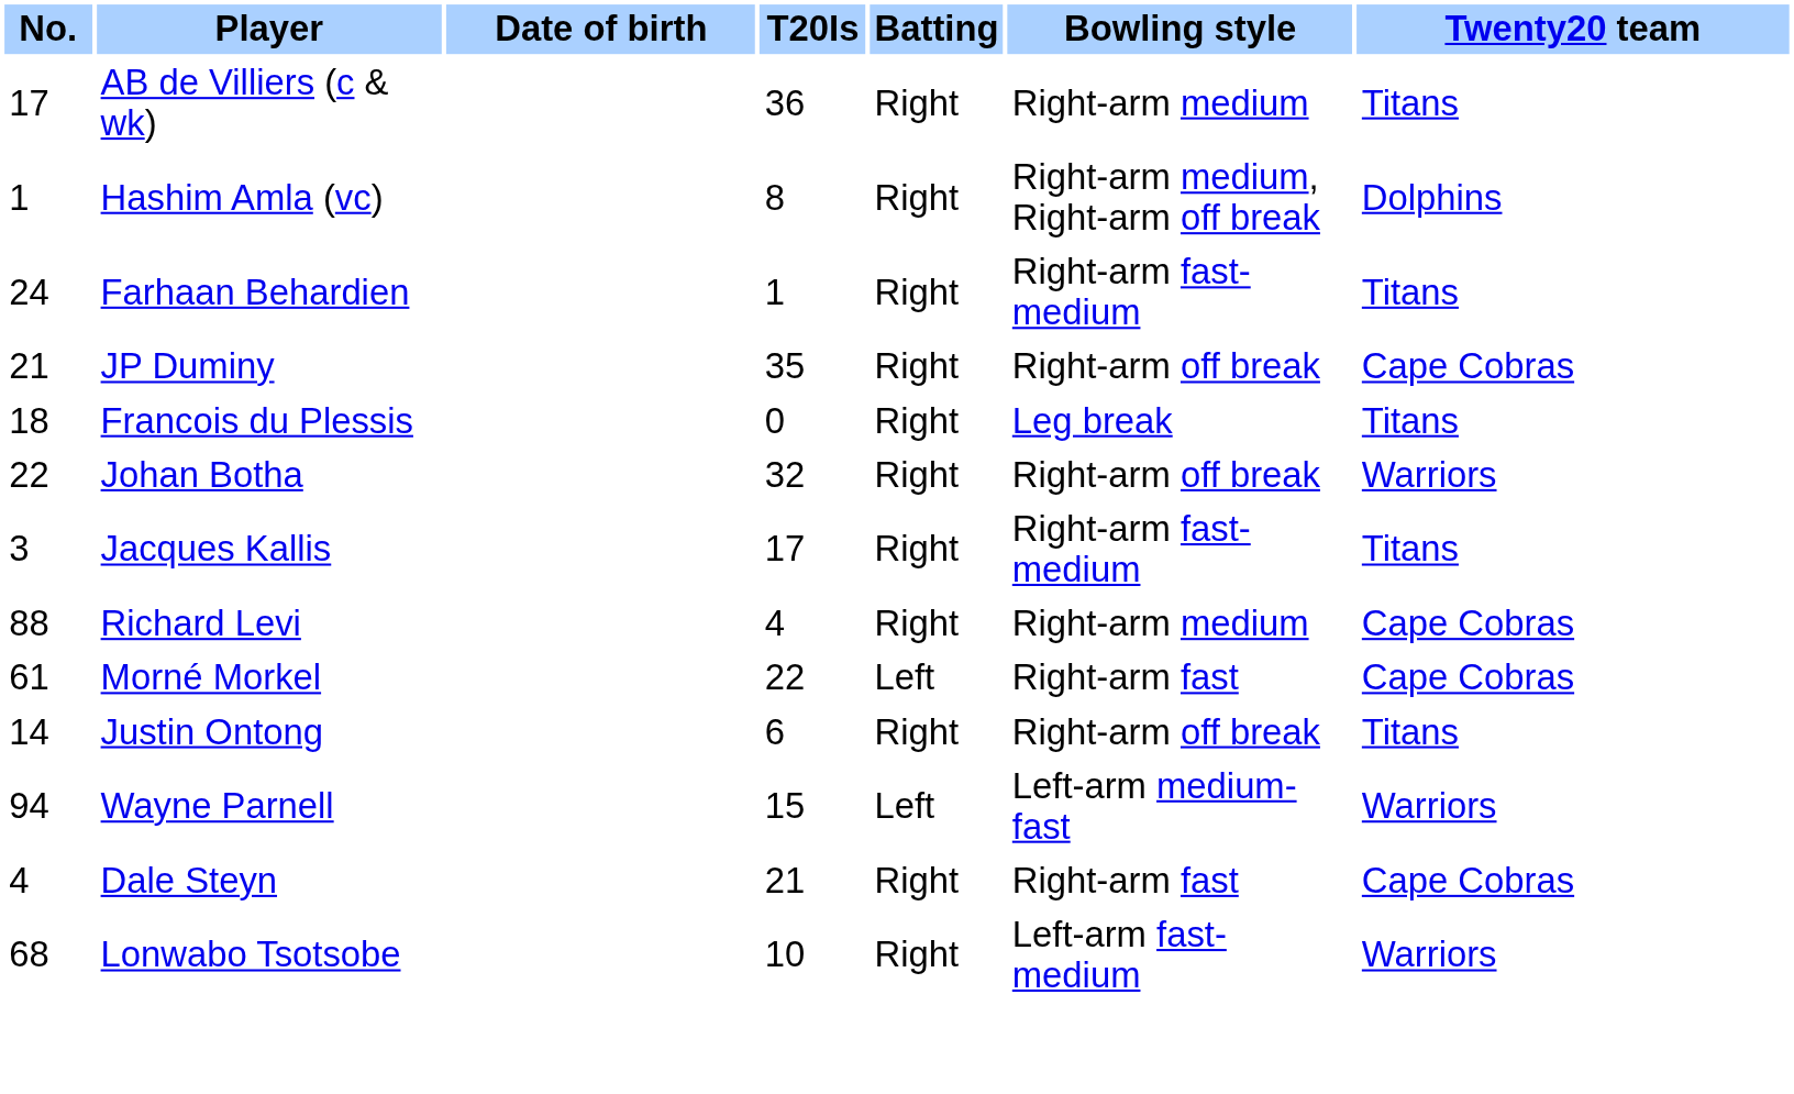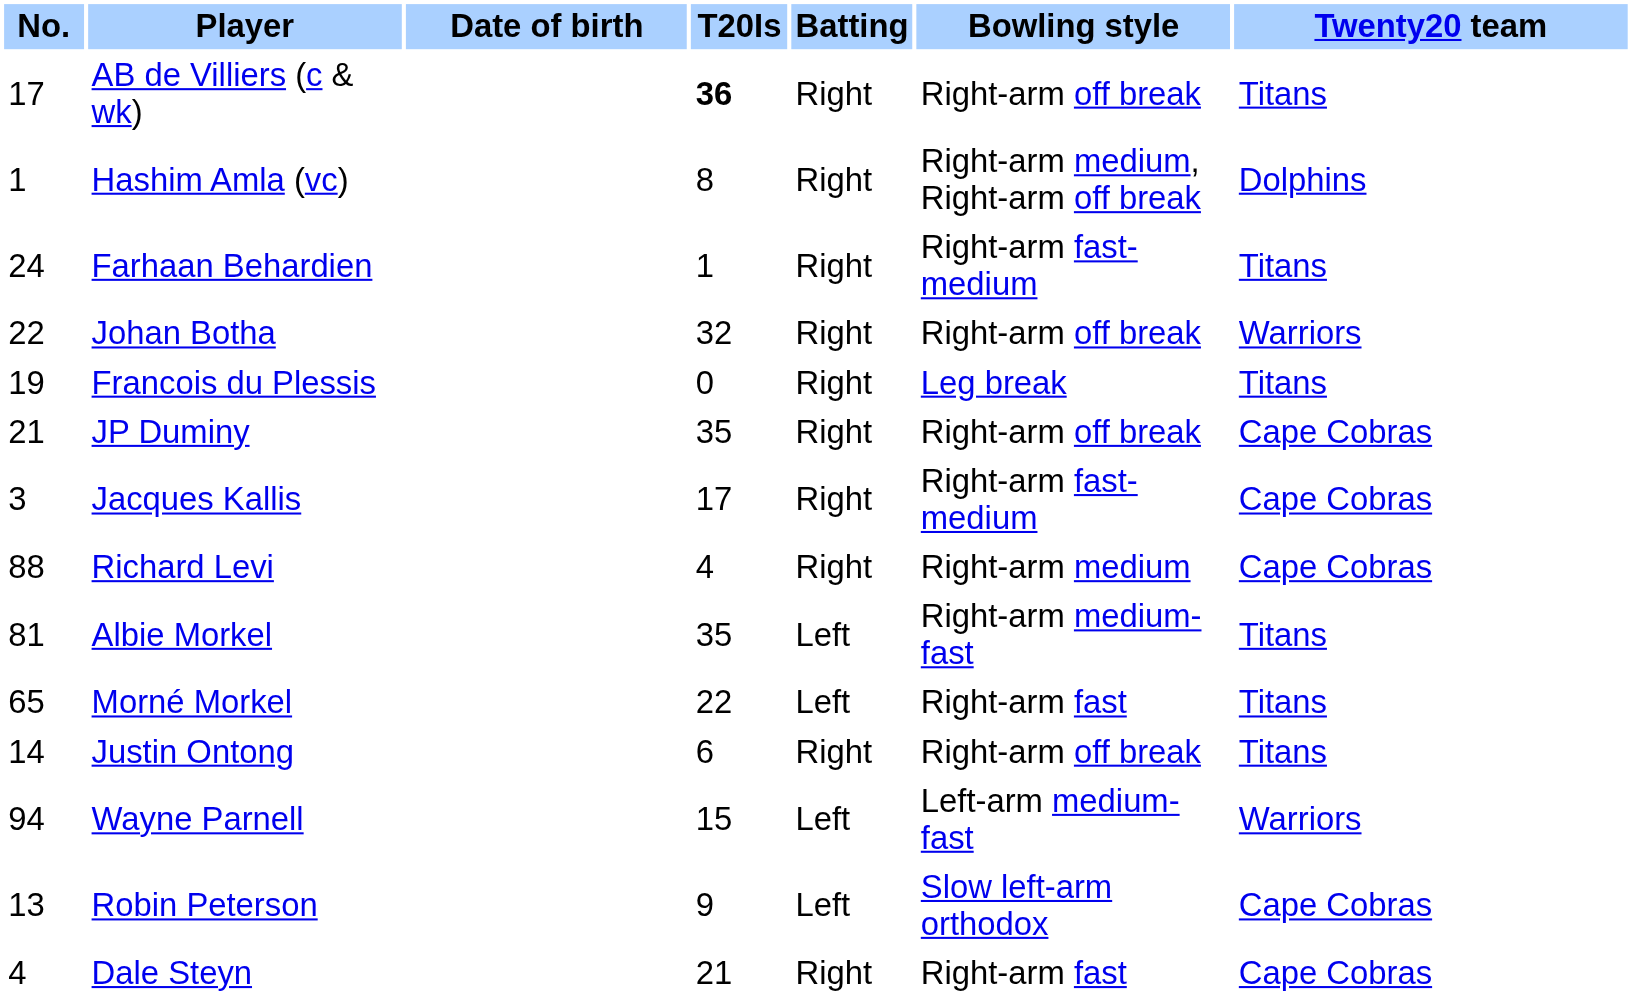 <table border="0" cellspacing="2" cellpadding="2" style="width:90%;">
 <tr style="background:#aad0ff;">
 <th scope="col" width="5%">No.</th>
 <th scope="col" width="20%">Player</th>
 <th scope="col" width="18%">Date of birth</th>
 <th scope="col" width="6%">T20Is</th>
 <th scope="col" width="6%">Batting</th>
 <th scope="col" width="20%">Bowling style</th>
 <th scope="col" width="25%"><a href='#'>Twenty20</a> team</th>
 </tr>
 <tr>
 <td>17</td>
 <td><a href='#'>AB de Villiers</a> (<a href='#'>c</a> & <a href='#'>wk</a>)</td>
 <td></td>
-<td>36</td>
+<td><strong>36</strong></td>
 <td>Right</td>
-<td>Right-arm <a href='#'>medium</a></td>
+<td>Right-arm <a href='#'>off break</a></td>
 <td> <a href='#'>Titans</a></td>
 </tr>
 <tr>
 <td>1</td>
 <td><a href='#'>Hashim Amla</a> (<a href='#'>vc</a>)</td>
 <td></td>
 <td>8</td>
 <td>Right</td>
 <td>Right-arm <a href='#'>medium</a>, Right-arm <a href='#'>off break</a></td>
 <td> <a href='#'>Dolphins</a></td>
 </tr>
 <tr>
 <td>24</td>
 <td><a href='#'>Farhaan Behardien</a></td>
 <td></td>
 <td>1</td>
 <td>Right</td>
 <td>Right-arm <a href='#'>fast-medium</a></td>
 <td> <a href='#'>Titans</a></td>
 </tr>
 <tr>
+<td>22</td>
+<td><a href='#'>Johan Botha</a></td>
+<td></td>
+<td>32</td>
+<td>Right</td>
+<td>Right-arm <a href='#'>off break</a></td>
+<td> <a href='#'>Warriors</a></td>
+</tr>
+<tr>
+<td>19</td>
+<td><a href='#'>Francois du Plessis</a></td>
+<td></td>
+<td>0</td>
+<td>Right</td>
+<td><a href='#'>Leg break</a></td>
+<td> <a href='#'>Titans</a></td>
+</tr>
+<tr>
 <td>21</td>
 <td><a href='#'>JP Duminy</a></td>
 <td></td>
 <td>35</td>
 <td>Right</td>
 <td>Right-arm <a href='#'>off break</a></td>
 <td> <a href='#'>Cape Cobras</a></td>
 </tr>
 <tr>
-<td>18</td>
-<td><a href='#'>Francois du Plessis</a></td>
-<td></td>
-<td>0</td>
-<td>Right</td>
-<td><a href='#'>Leg break</a></td>
-<td> <a href='#'>Titans</a></td>
-</tr>
-<tr>
-<td>22</td>
-<td><a href='#'>Johan Botha</a></td>
-<td></td>
-<td>32</td>
-<td>Right</td>
-<td>Right-arm <a href='#'>off break</a></td>
-<td> <a href='#'>Warriors</a></td>
-</tr>
-<tr>
 <td>3</td>
 <td><a href='#'>Jacques Kallis</a></td>
 <td></td>
 <td>17</td>
 <td>Right</td>
 <td>Right-arm <a href='#'>fast-medium</a></td>
-<td> <a href='#'>Titans</a></td>
+<td> <a href='#'>Cape Cobras</a></td>
 </tr>
 <tr>
 <td>88</td>
 <td><a href='#'>Richard Levi</a></td>
 <td></td>
 <td>4</td>
 <td>Right</td>
 <td>Right-arm <a href='#'>medium</a></td>
 <td> <a href='#'>Cape Cobras</a></td>
 </tr>
 <tr>
-<td>61</td>
+<td>81</td>
+<td><a href='#'>Albie Morkel</a></td>
+<td></td>
+<td>35</td>
+<td>Left</td>
+<td>Right-arm <a href='#'>medium-fast</a></td>
+<td> <a href='#'>Titans</a></td>
+</tr>
+<tr>
+<td>65</td>
 <td><a href='#'>Morné Morkel</a></td>
 <td></td>
 <td>22</td>
 <td>Left</td>
 <td>Right-arm <a href='#'>fast</a></td>
-<td> <a href='#'>Cape Cobras</a></td>
+<td> <a href='#'>Titans</a></td>
 </tr>
 <tr>
 <td>14</td>
 <td><a href='#'>Justin Ontong</a></td>
 <td></td>
 <td>6</td>
 <td>Right</td>
 <td>Right-arm <a href='#'>off break</a></td>
 <td> <a href='#'>Titans</a></td>
 </tr>
 <tr>
 <td>94</td>
 <td><a href='#'>Wayne Parnell</a></td>
 <td></td>
 <td>15</td>
 <td>Left</td>
 <td>Left-arm <a href='#'>medium-fast</a></td>
 <td> <a href='#'>Warriors</a></td>
 </tr>
 <tr>
+<td>13</td>
+<td><a href='#'>Robin Peterson</a></td>
+<td></td>
+<td>9</td>
+<td>Left</td>
+<td><a href='#'>Slow left-arm orthodox</a></td>
+<td> <a href='#'>Cape Cobras</a></td>
+</tr>
+<tr>
 <td>4</td>
 <td><a href='#'>Dale Steyn</a></td>
 <td></td>
 <td>21</td>
 <td>Right</td>
 <td>Right-arm <a href='#'>fast</a></td>
 <td> <a href='#'>Cape Cobras</a></td>
 </tr>
-<tr>
-<td>68</td>
-<td><a href='#'>Lonwabo Tsotsobe</a></td>
-<td></td>
-<td>10</td>
-<td>Right</td>
-<td>Left-arm <a href='#'>fast-medium</a></td>
-<td> <a href='#'>Warriors</a></td>
-</tr>
 </table>
